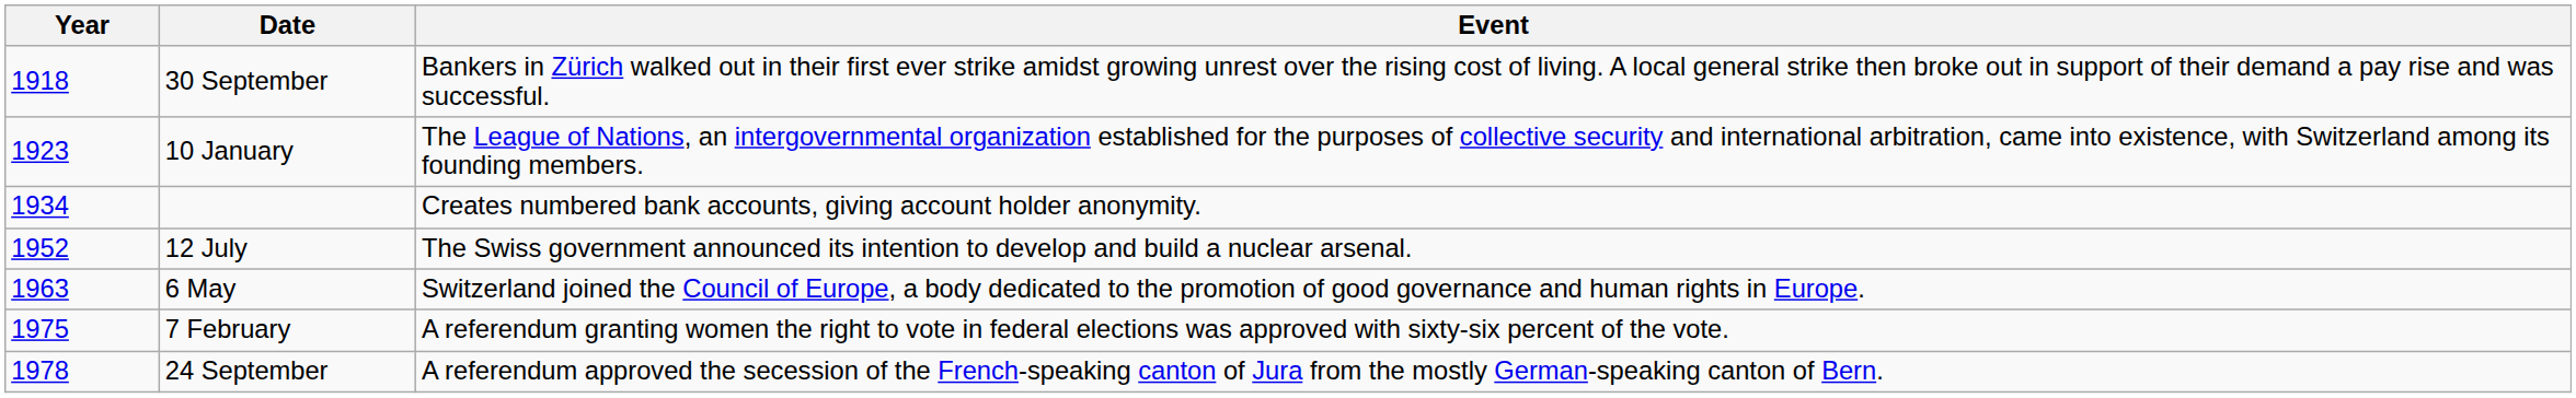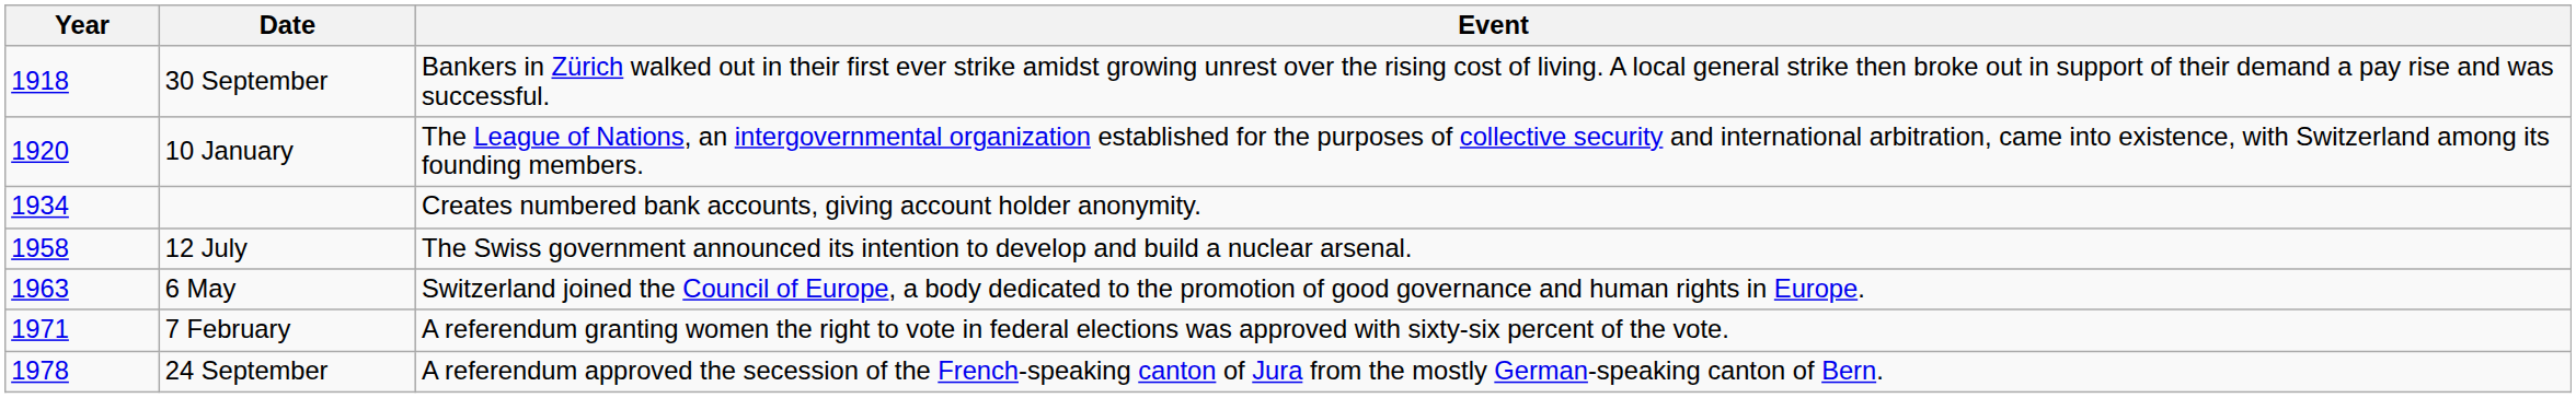 <table class="wikitable" width="100%">
 <tr>
 <th style="width: 6%;">Year</th>
 <th style="width: 10%;">Date</th>
 <th>Event</th>
 </tr>
 <tr>
 <td><a href='#'>1918</a></td>
 <td>30 September</td>
 <td>Bankers in <a href='#'>Zürich</a> walked out in their first ever strike amidst growing unrest over the rising cost of living. A local general strike then broke out in support of their demand a pay rise and was successful.</td>
 </tr>
 <tr>
-<td><a href='#'>1923</a></td>
+<td><a href='#'>1920</a></td>
 <td>10 January</td>
 <td>The <a href='#'>League of Nations</a>, an <a href='#'>intergovernmental organization</a> established for the purposes of <a href='#'>collective security</a> and international arbitration, came into existence, with Switzerland among its founding members.</td>
 </tr>
 <tr>
 <td><a href='#'>1934</a></td>
 <td></td>
 <td>Creates numbered bank accounts, giving account holder anonymity.</td>
 </tr>
 <tr>
-<td><a href='#'>1952</a></td>
+<td><a href='#'>1958</a></td>
 <td>12 July</td>
 <td>The Swiss government announced its intention to develop and build a nuclear arsenal.</td>
 </tr>
 <tr>
 <td><a href='#'>1963</a></td>
 <td>6 May</td>
 <td>Switzerland joined the <a href='#'>Council of Europe</a>, a body dedicated to the promotion of good governance and human rights in <a href='#'>Europe</a>.</td>
 </tr>
 <tr>
-<td><a href='#'>1975</a></td>
+<td><a href='#'>1971</a></td>
 <td>7 February</td>
 <td>A referendum granting women the right to vote in federal elections was approved with sixty-six percent of the vote.</td>
 </tr>
 <tr>
 <td><a href='#'>1978</a></td>
 <td>24 September</td>
 <td>A referendum approved the secession of the <a href='#'>French</a>-speaking <a href='#'>canton</a> of <a href='#'>Jura</a> from the mostly <a href='#'>German</a>-speaking canton of <a href='#'>Bern</a>.</td>
 </tr>
 </table>
